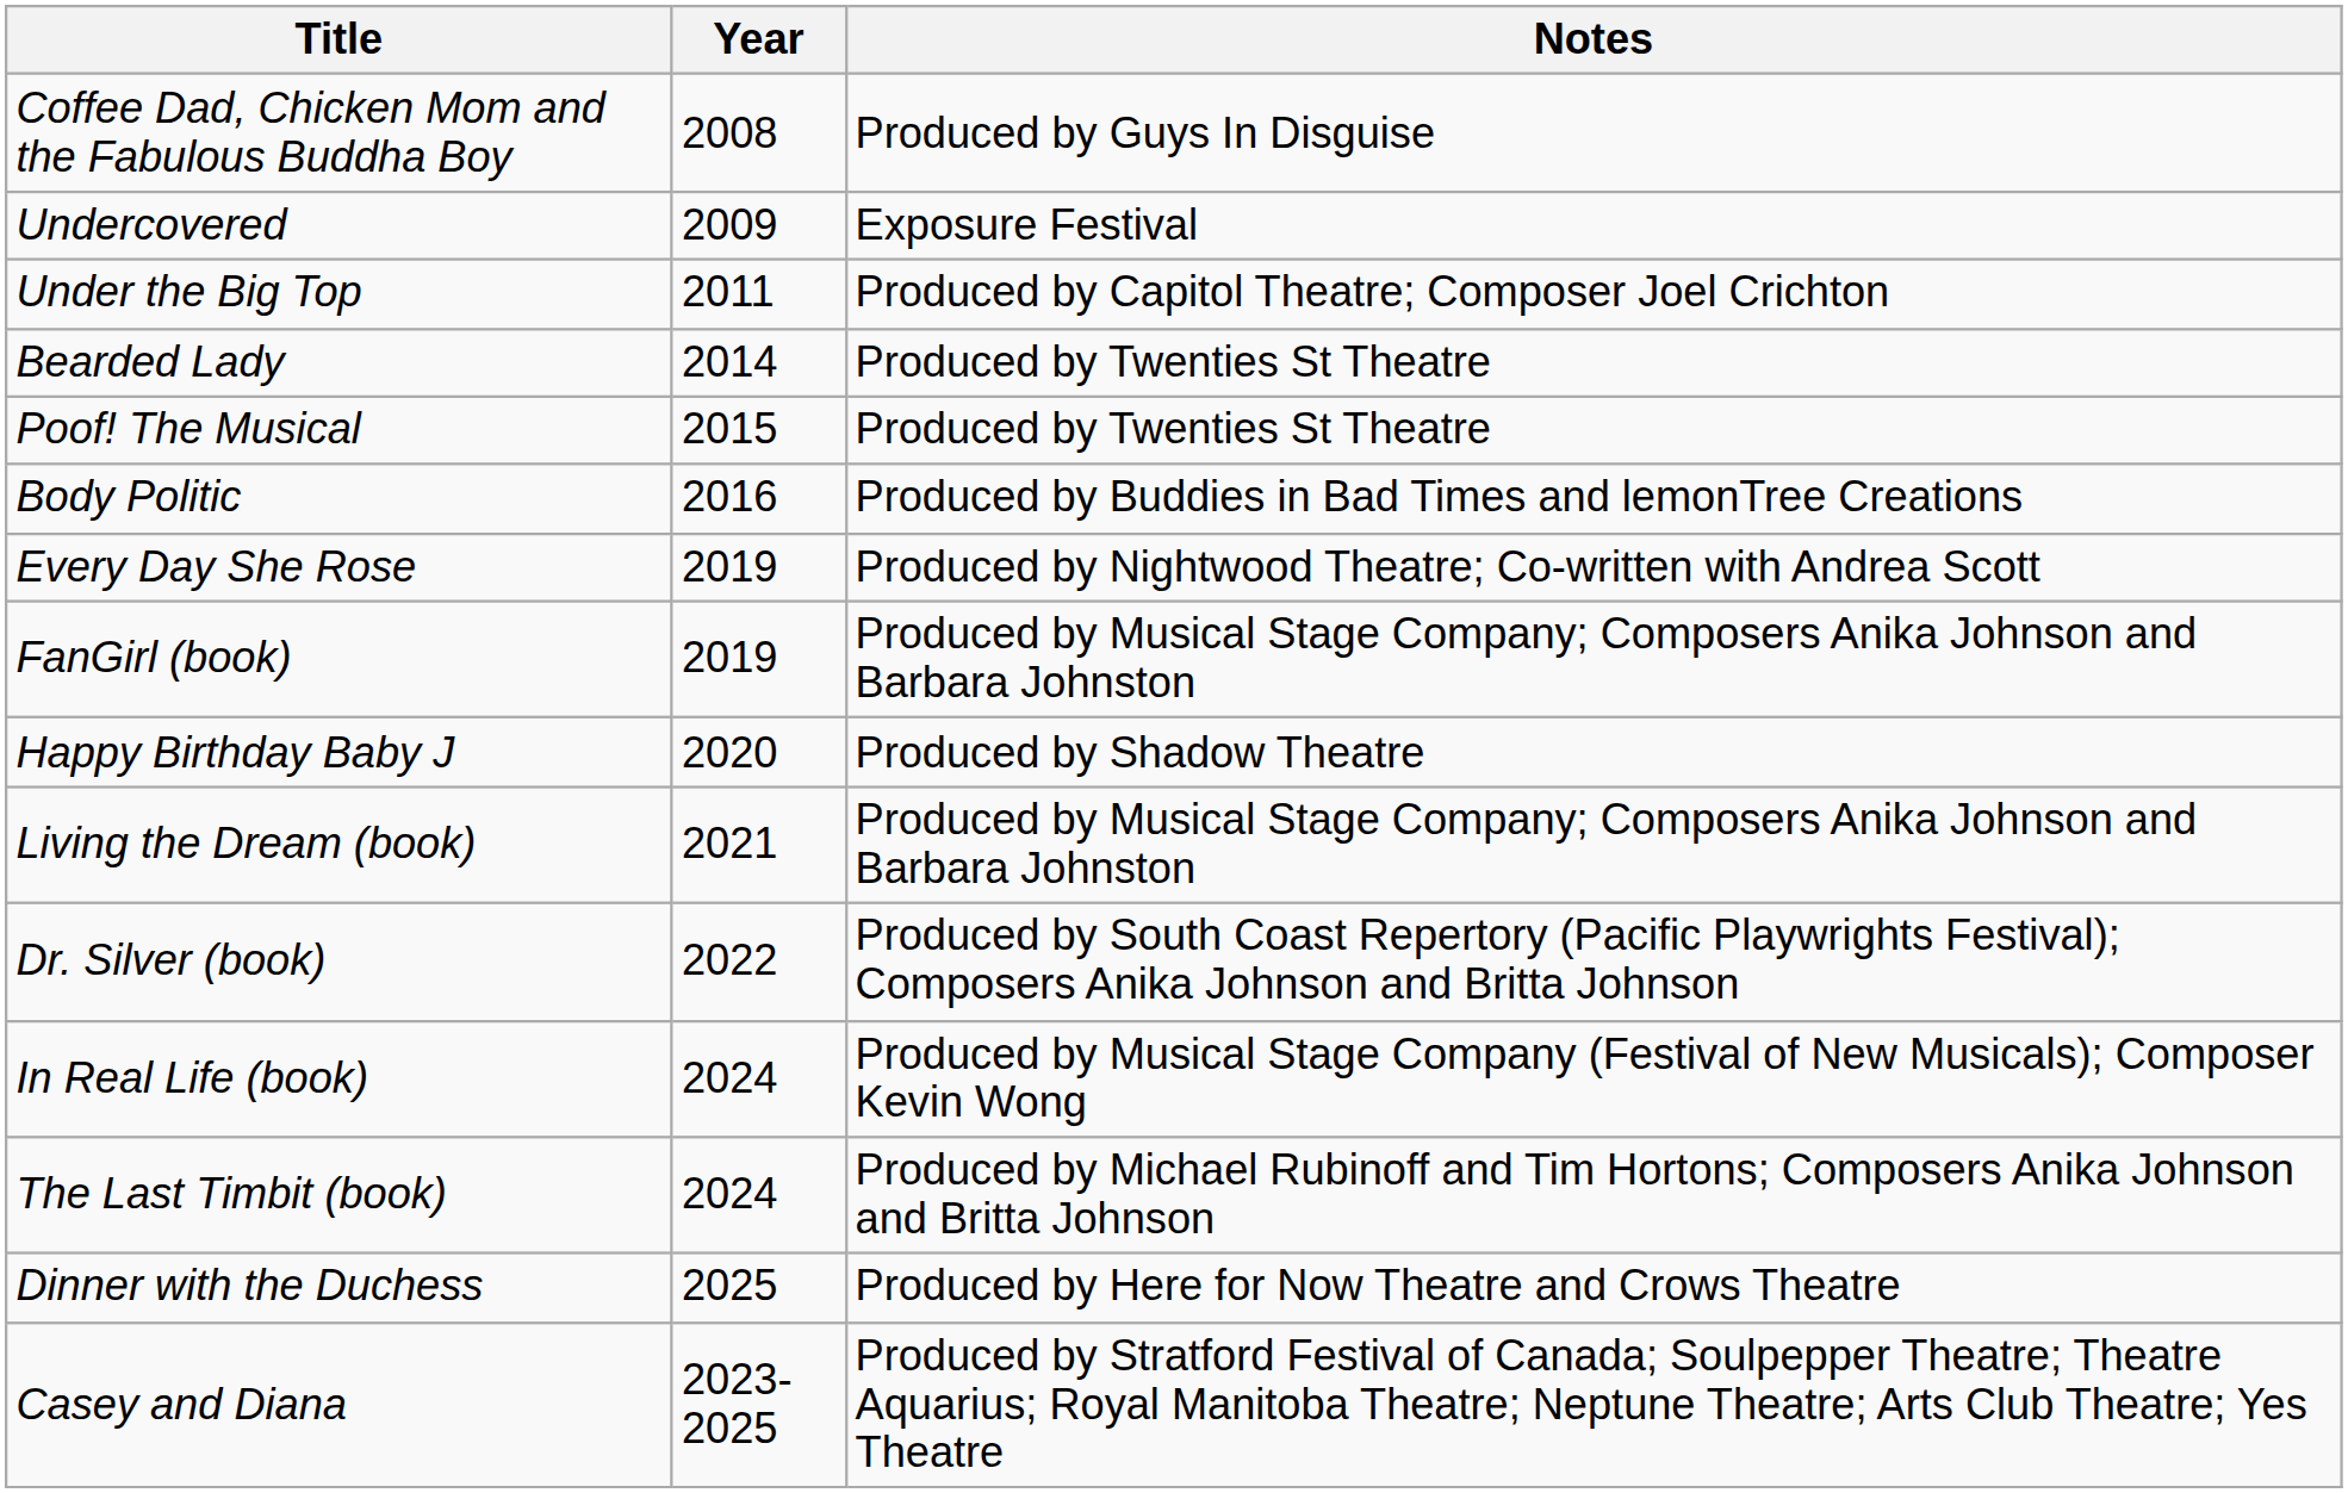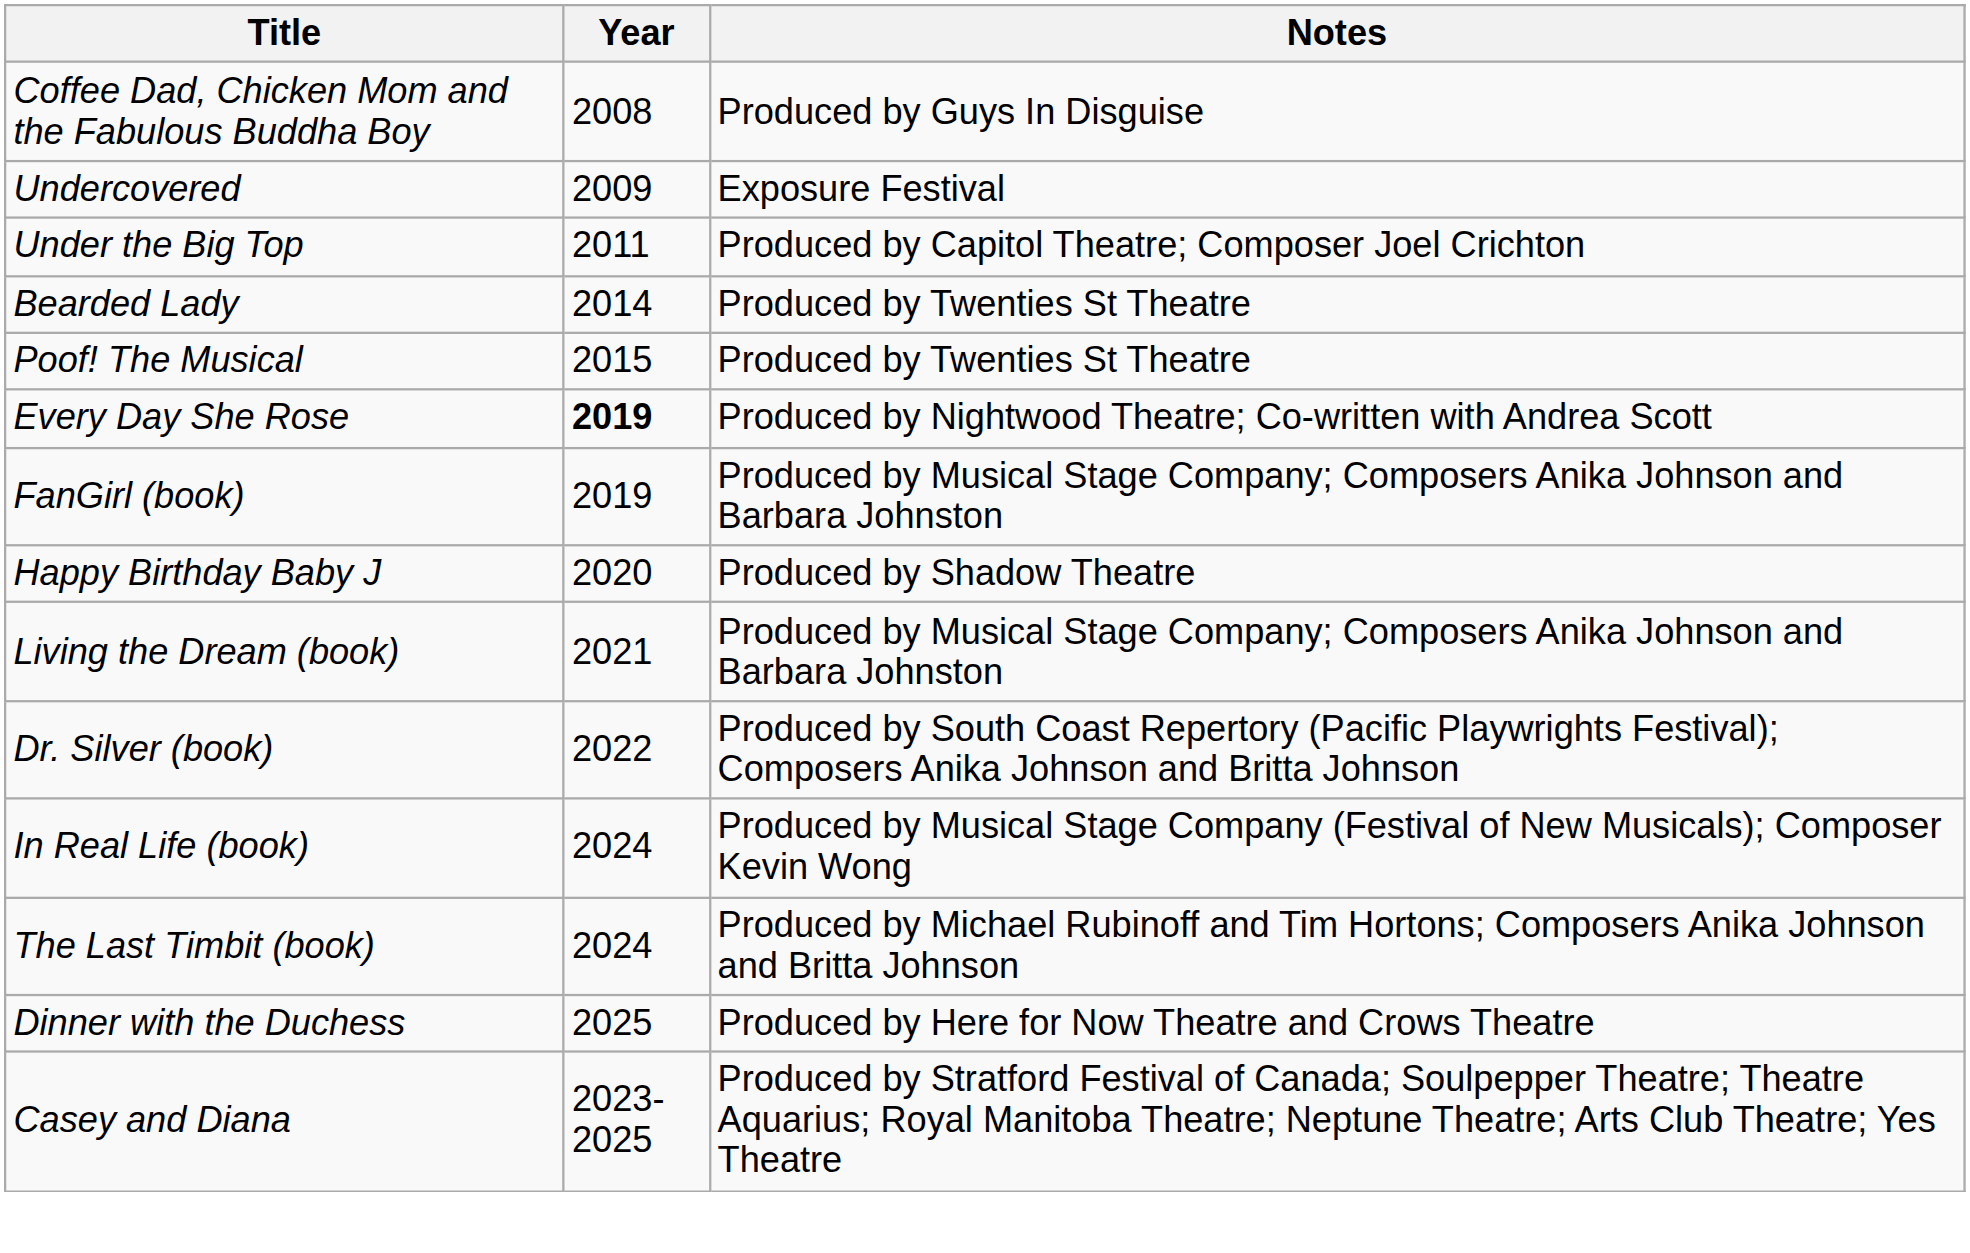 <table class="wikitable">
 <tr>
 <th>Title</th>
 <th>Year</th>
 <th>Notes</th>
 </tr>
 <tr>
 <td><em>Coffee Dad, Chicken Mom and the Fabulous Buddha Boy</em></td>
 <td>2008</td>
 <td>Produced by Guys In Disguise</td>
 </tr>
 <tr>
 <td><em>Undercovered</em></td>
 <td>2009</td>
 <td>Exposure Festival</td>
 </tr>
 <tr>
 <td><em>Under the Big Top</em></td>
 <td>2011</td>
 <td>Produced by Capitol Theatre; Composer Joel Crichton</td>
 </tr>
 <tr>
 <td><em>Bearded Lady</em></td>
 <td>2014</td>
 <td>Produced by Twenties St Theatre</td>
 </tr>
 <tr>
 <td><em>Poof! The Musical</em></td>
 <td>2015</td>
 <td>Produced by Twenties St Theatre</td>
 </tr>
 <tr>
-<td><em>Body Politic</em></td>
-<td>2016</td>
-<td>Produced by Buddies in Bad Times and lemonTree Creations</td>
-</tr>
-<tr>
 <td><em>Every Day She Rose</em></td>
-<td>2019</td>
+<td><strong>2019</strong></td>
 <td>Produced by Nightwood Theatre; Co-written with Andrea Scott</td>
 </tr>
 <tr>
 <td><em>FanGirl (book)</em></td>
 <td>2019</td>
 <td>Produced by Musical Stage Company; Composers Anika Johnson and Barbara Johnston</td>
 </tr>
 <tr>
 <td><em>Happy Birthday Baby J</em></td>
 <td>2020</td>
 <td>Produced by Shadow Theatre</td>
 </tr>
 <tr>
 <td><em>Living the Dream (book)</em></td>
 <td>2021</td>
 <td>Produced by Musical Stage Company; Composers Anika Johnson and Barbara Johnston</td>
 </tr>
 <tr>
 <td><em>Dr. Silver (book)</em></td>
 <td>2022</td>
 <td>Produced by South Coast Repertory (Pacific Playwrights Festival); Composers Anika Johnson and Britta Johnson</td>
 </tr>
 <tr>
 <td><em>In Real Life (book)</em></td>
 <td>2024</td>
 <td>Produced by Musical Stage Company (Festival of New Musicals); Composer Kevin Wong</td>
 </tr>
 <tr>
 <td><em>The Last Timbit (book)</em></td>
 <td>2024</td>
 <td>Produced by Michael Rubinoff and Tim Hortons; Composers Anika Johnson and Britta Johnson</td>
 </tr>
 <tr>
 <td><em>Dinner with the Duchess</em></td>
 <td>2025</td>
 <td>Produced by Here for Now Theatre and Crows Theatre</td>
 </tr>
 <tr>
 <td><em>Casey and Diana</em></td>
 <td>2023-2025</td>
 <td>Produced by Stratford Festival of Canada; Soulpepper Theatre; Theatre Aquarius; Royal Manitoba Theatre; Neptune Theatre; Arts Club Theatre; Yes Theatre</td>
 </tr>
 </table>
